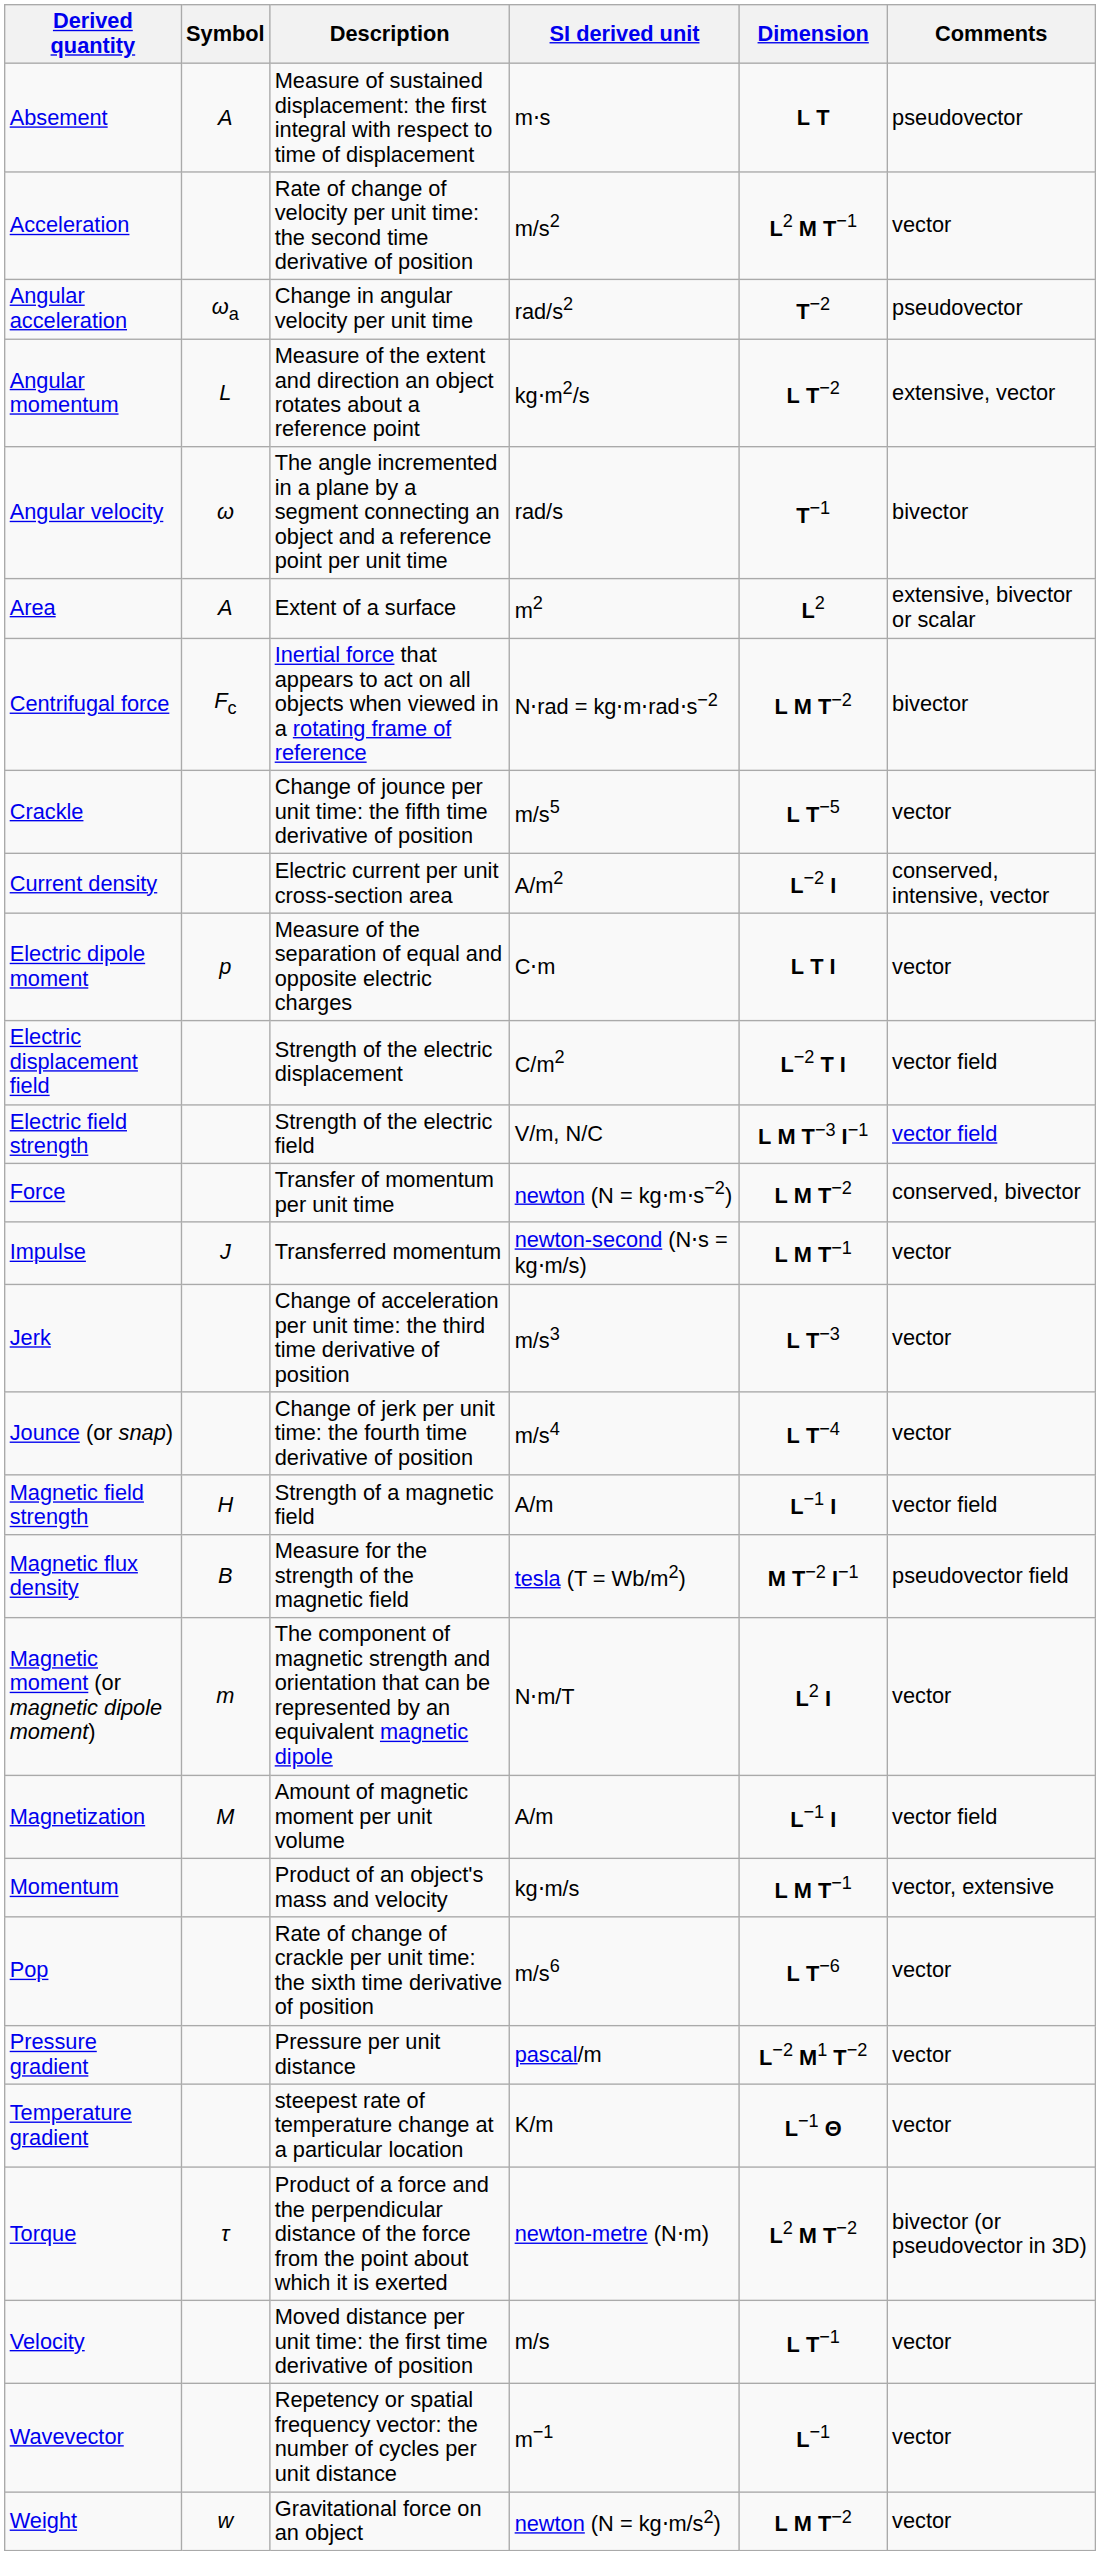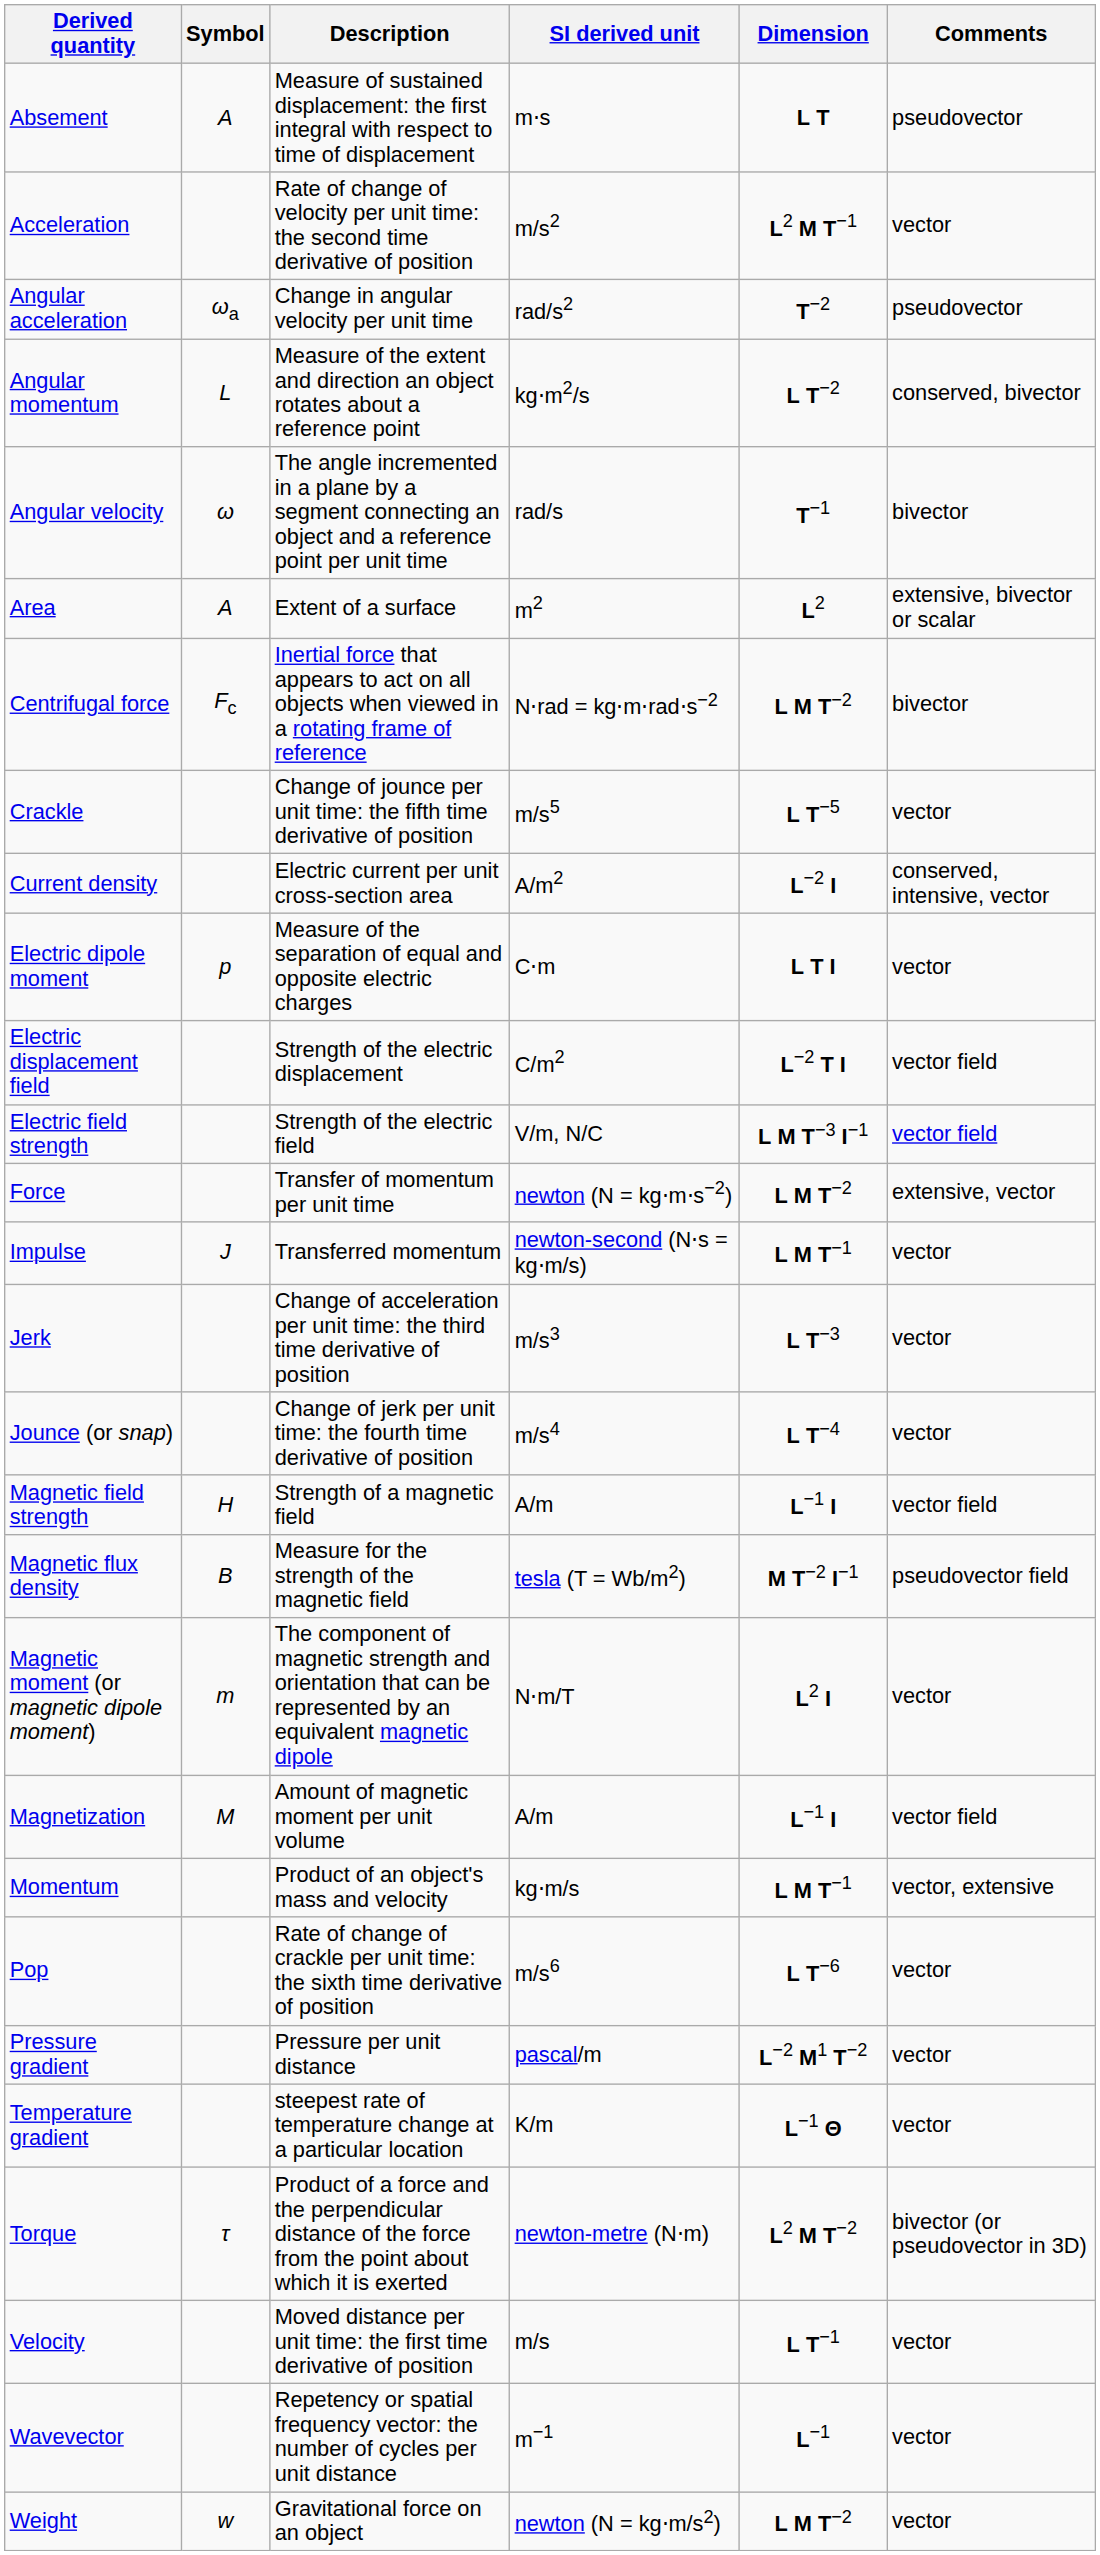 <table class="wikitable sortable" style="width:100%;min-width:95ex;text-align:left" cellspacing="0" cellpadding="3" border="1" align="center">
 <tr>
 <th style="width:18ex"><a href='#'>Derived quantity</a></th>
 <th style="width: 5ex">Symbol</th>
 <th style="min-width:20ex">Description</th>
 <th style="width:30ex"><a href='#'>SI derived unit</a></th>
 <th style="width:15ex"><a href='#'>Dimension</a></th>
 <th style="width:25ex">Comments</th>
 </tr>
 <tr>
 <td><a href='#'>Absement</a></td>
 <td style="text-align: center"><em>A</em></td>
 <td>Measure of sustained displacement: the first integral with respect to time of displacement</td>
 <td>m⋅s</td>
 <td style="text-align: center"><strong>L</strong> <strong>T</strong></td>
 <td>pseudovector</td>
 </tr>
 <tr>
 <td><a href='#'>Acceleration</a></td>
 <td style="text-align: center"></td>
 <td>Rate of change of velocity per unit time: the second time derivative of position</td>
 <td>m/s<sup>2</sup></td>
 <td style="text-align: center"><strong>L</strong><sup>2</sup> <strong>M</strong> <strong>T</strong><sup>−1</sup></td>
 <td>vector</td>
 </tr>
 <tr>
 <td><a href='#'>Angular acceleration</a></td>
 <td style="text-align: center"><em>ω</em><sub>a</sub></td>
 <td>Change in angular velocity per unit time</td>
 <td>rad/s<sup>2</sup></td>
 <td style="text-align: center"><strong>T</strong><sup>−2</sup></td>
 <td>pseudovector</td>
 </tr>
 <tr>
 <td><a href='#'>Angular momentum</a></td>
 <td style="text-align: center"><em>L</em></td>
 <td>Measure of the extent and direction an object rotates about a reference point</td>
 <td>kg⋅m<sup>2</sup>/s</td>
 <td style="text-align: center"><strong>L</strong> <strong>T</strong><sup>−2</sup></td>
-<td>extensive, vector</td>
+<td>conserved, bivector</td>
 </tr>
 <tr>
 <td><a href='#'>Angular velocity</a></td>
 <td style="text-align: center"><em>ω</em></td>
 <td>The angle incremented in a plane by a segment connecting an object and a reference point per unit time</td>
 <td>rad/s</td>
 <td style="text-align: center"><strong>T</strong><sup>−1</sup></td>
 <td>bivector</td>
 </tr>
 <tr>
 <td><a href='#'>Area</a></td>
 <td style="text-align: center"><em>A</em></td>
 <td>Extent of a surface</td>
 <td>m<sup>2</sup></td>
 <td style="text-align: center"><strong>L</strong><sup>2</sup></td>
 <td>extensive, bivector or scalar</td>
 </tr>
 <tr>
 <td><a href='#'>Centrifugal force</a></td>
 <td style="text-align: center"><em>F</em><sub>c</sub></td>
 <td><a href='#'>Inertial force</a> that appears to act on all objects when viewed in a <a href='#'>rotating frame of reference</a></td>
 <td>N⋅rad = kg⋅m⋅rad⋅s<sup>−2</sup></td>
 <td style="text-align: center"><strong>L</strong> <strong>M</strong> <strong>T</strong><sup>−2</sup></td>
 <td>bivector</td>
 </tr>
 <tr>
 <td><a href='#'>Crackle</a></td>
 <td style="text-align: center"></td>
 <td>Change of jounce per unit time: the fifth time derivative of position</td>
 <td>m/s<sup>5</sup></td>
 <td style="text-align: center"><strong>L</strong> <strong>T</strong><sup>−5</sup></td>
 <td>vector</td>
 </tr>
 <tr>
 <td><a href='#'>Current density</a></td>
 <td style="text-align: center"></td>
 <td>Electric current per unit cross-section area</td>
 <td>A/m<sup>2</sup></td>
 <td style="text-align: center"><strong>L</strong><sup>−2</sup> <strong>I</strong></td>
 <td>conserved, intensive, vector</td>
 </tr>
 <tr>
 <td><a href='#'>Electric dipole moment</a></td>
 <td style="text-align: center"><em>p</em></td>
 <td>Measure of the separation of equal and opposite electric charges</td>
 <td>C⋅m</td>
 <td style="text-align: center"><strong>L</strong> <strong>T</strong> <strong>I</strong></td>
 <td>vector</td>
 </tr>
 <tr>
 <td><a href='#'>Electric displacement field</a></td>
 <td style="text-align: center"></td>
 <td>Strength of the electric displacement</td>
 <td>C/m<sup>2</sup></td>
 <td style="text-align: center"><strong>L</strong><sup>−2</sup> <strong>T</strong> <strong>I</strong></td>
 <td>vector field</td>
 </tr>
 <tr>
 <td><a href='#'>Electric field strength</a></td>
 <td style="text-align: center"></td>
 <td>Strength of the electric field</td>
 <td>V/m, N/C</td>
 <td style="text-align: center"><strong>L</strong> <strong>M</strong> <strong>T</strong><sup>−3</sup> <strong>I</strong><sup>−1</sup></td>
 <td><a href='#'>vector field</a></td>
 </tr>
 <tr>
 <td><a href='#'>Force</a></td>
 <td style="text-align: center"></td>
 <td>Transfer of momentum per unit time</td>
 <td><a href='#'>newton</a> (N = kg⋅m⋅s<sup>−2</sup>)</td>
 <td style="text-align: center"><strong>L</strong> <strong>M</strong> <strong>T</strong><sup>−2</sup></td>
-<td>conserved, bivector</td>
+<td>extensive, vector</td>
 </tr>
 <tr>
 <td><a href='#'>Impulse</a></td>
 <td style="text-align: center"><em>J</em></td>
 <td>Transferred momentum</td>
 <td><a href='#'>newton-second</a> (N⋅s = kg⋅m/s)</td>
 <td style="text-align: center"><strong>L</strong> <strong>M</strong> <strong>T</strong><sup>−1</sup></td>
 <td>vector</td>
 </tr>
 <tr>
 <td><a href='#'>Jerk</a></td>
 <td style="text-align: center"></td>
 <td>Change of acceleration per unit time: the third time derivative of position</td>
 <td>m/s<sup>3</sup></td>
 <td style="text-align: center"><strong>L</strong> <strong>T</strong><sup>−3</sup></td>
 <td>vector</td>
 </tr>
 <tr>
 <td><a href='#'>Jounce</a> (or <em>snap</em>)</td>
 <td style="text-align: center"></td>
 <td>Change of jerk per unit time: the fourth time derivative of position</td>
 <td>m/s<sup>4</sup></td>
 <td style="text-align: center"><strong>L</strong> <strong>T</strong><sup>−4</sup></td>
 <td>vector</td>
 </tr>
 <tr>
 <td><a href='#'>Magnetic field strength</a></td>
 <td style="text-align: center"><em>H</em></td>
 <td>Strength of a magnetic field</td>
 <td>A/m</td>
 <td style="text-align: center"><strong>L</strong><sup>−1</sup> <strong>I</strong></td>
 <td>vector field</td>
 </tr>
 <tr>
 <td><a href='#'>Magnetic flux density</a></td>
 <td style="text-align: center"><em>B</em></td>
 <td>Measure for the strength of the magnetic field</td>
 <td><a href='#'>tesla</a> (T = Wb/m<sup>2</sup>)</td>
 <td style="text-align: center"><strong>M</strong> <strong>T</strong><sup>−2</sup> <strong>I</strong><sup>−1</sup></td>
 <td>pseudovector field</td>
 </tr>
 <tr>
 <td><a href='#'>Magnetic moment</a> (or <em>magnetic dipole moment</em>)</td>
 <td style="text-align: center"><em>m</em></td>
 <td>The component of magnetic strength and orientation that can be represented by an equivalent <a href='#'>magnetic dipole</a></td>
 <td>N⋅m/T</td>
 <td style="text-align: center"><strong>L</strong><sup>2</sup> <strong>I</strong></td>
 <td>vector</td>
 </tr>
 <tr>
 <td><a href='#'>Magnetization</a></td>
 <td style="text-align: center"><em>M</em></td>
 <td>Amount of magnetic moment per unit volume</td>
 <td>A/m</td>
 <td style="text-align: center"><strong>L</strong><sup>−1</sup> <strong>I</strong></td>
 <td>vector field</td>
 </tr>
 <tr>
 <td><a href='#'>Momentum</a></td>
 <td style="text-align: center"></td>
 <td>Product of an object's mass and velocity</td>
 <td>kg⋅m/s</td>
 <td style="text-align: center"><strong>L</strong> <strong>M</strong> <strong>T</strong><sup>−1</sup></td>
 <td>vector, extensive</td>
 </tr>
 <tr>
 <td><a href='#'>Pop</a></td>
 <td style="text-align: center"></td>
 <td>Rate of change of crackle per unit time: the sixth time derivative of position</td>
 <td>m/s<sup>6</sup></td>
 <td style="text-align: center"><strong>L</strong> <strong>T</strong><sup>−6</sup></td>
 <td>vector</td>
 </tr>
 <tr>
 <td><a href='#'>Pressure gradient</a></td>
 <td style="text-align: center"><em></em></td>
 <td>Pressure per unit distance</td>
 <td><a href='#'>pascal</a>/m</td>
 <td style="text-align: center"><strong>L</strong><sup>−2</sup> <strong>M</strong><sup>1</sup> <strong>T</strong><sup>−2</sup></td>
 <td>vector</td>
 </tr>
 <tr>
 <td><a href='#'>Temperature gradient</a></td>
 <td style="text-align: center"><em></em></td>
 <td>steepest rate of temperature change at a particular location</td>
 <td>K/m</td>
 <td style="text-align: center"><strong>L</strong><sup>−1</sup> <strong>Θ</strong></td>
 <td>vector</td>
 </tr>
 <tr>
 <td><a href='#'>Torque</a></td>
 <td style="text-align: center"><em>τ</em></td>
 <td>Product of a force and the perpendicular distance of the force from the point about which it is exerted</td>
 <td><a href='#'>newton-metre</a> (N⋅m)</td>
 <td style="text-align: center"><strong>L</strong><sup>2</sup> <strong>M</strong> <strong>T</strong><sup>−2</sup></td>
 <td>bivector (or pseudovector in 3D)</td>
 </tr>
 <tr>
 <td><a href='#'>Velocity</a></td>
 <td style="text-align: center"></td>
 <td>Moved distance per unit time: the first time derivative of position</td>
 <td>m/s</td>
 <td style="text-align: center"><strong>L</strong> <strong>T</strong><sup>−1</sup></td>
 <td>vector</td>
 </tr>
 <tr>
 <td><a href='#'>Wavevector</a></td>
 <td style="text-align: center"></td>
 <td>Repetency or spatial frequency vector: the number of cycles per unit distance</td>
 <td>m<sup>−1</sup></td>
 <td style="text-align: center"><strong>L</strong><sup>−1</sup></td>
 <td>vector</td>
 </tr>
 <tr>
 <td><a href='#'>Weight</a></td>
 <td style="text-align: center"><em>w</em></td>
 <td>Gravitational force on an object</td>
 <td><a href='#'>newton</a> (N = kg⋅m/s<sup>2</sup>)</td>
 <td style="text-align: center"><strong>L</strong> <strong>M</strong> <strong>T</strong><sup>−2</sup></td>
 <td>vector</td>
 </tr>
 </table>
